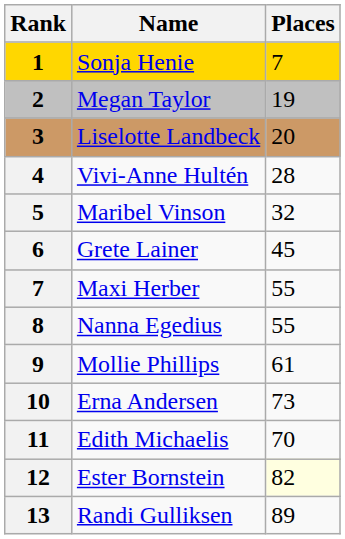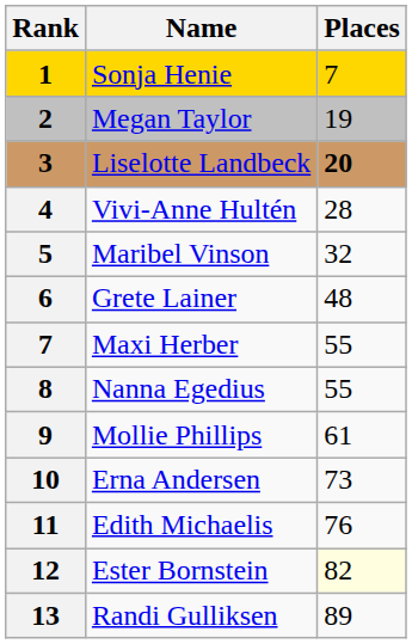 <table class="wikitable">
 <tr>
 <th>Rank</th>
 <th>Name</th>
 <th>Places</th>
 </tr>
 <tr bgcolor=gold>
 <td align=center><strong>1</strong></td>
 <td> <a href='#'>Sonja Henie</a></td>
 <td>7</td>
 </tr>
 <tr bgcolor=silver>
 <td align=center><strong>2</strong></td>
 <td> <a href='#'>Megan Taylor</a></td>
 <td>19</td>
 </tr>
 <tr bgcolor=cc9966>
 <td align=center><strong>3</strong></td>
 <td> <a href='#'>Liselotte Landbeck</a></td>
-<td>20</td>
+<td><strong>20</strong></td>
 </tr>
 <tr>
 <th>4</th>
 <td> <a href='#'>Vivi-Anne Hultén</a></td>
 <td>28</td>
 </tr>
 <tr>
 <th>5</th>
 <td> <a href='#'>Maribel Vinson</a></td>
 <td>32</td>
 </tr>
 <tr>
 <th>6</th>
 <td> <a href='#'>Grete Lainer</a></td>
-<td>45</td>
+<td>48</td>
 </tr>
 <tr>
 <th>7</th>
 <td> <a href='#'>Maxi Herber</a></td>
 <td>55</td>
 </tr>
 <tr>
 <th>8</th>
 <td> <a href='#'>Nanna Egedius</a></td>
 <td>55</td>
 </tr>
 <tr>
 <th>9</th>
 <td> <a href='#'>Mollie Phillips</a></td>
 <td>61</td>
 </tr>
 <tr>
 <th>10</th>
 <td> <a href='#'>Erna Andersen</a></td>
 <td>73</td>
 </tr>
 <tr>
 <th>11</th>
 <td> <a href='#'>Edith Michaelis</a></td>
-<td>70</td>
+<td>76</td>
 </tr>
 <tr>
 <th>12</th>
 <td> <a href='#'>Ester Bornstein</a></td>
 <td style="background: lightyellow;">82</td>
 </tr>
 <tr>
 <th>13</th>
 <td> <a href='#'>Randi Gulliksen</a></td>
 <td>89</td>
 </tr>
 </table>
